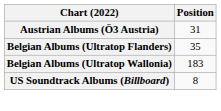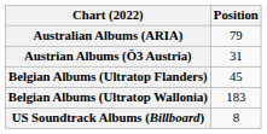 <table class="wikitable sortable plainrowheaders" style="text-align:center">
 <tr>
 <th scope="col">Chart (2022)</th>
 <th scope="col">Position</th>
+</tr>
+<tr>
+<th scope="row">Australian Albums (ARIA)</th>
+<td>79</td>
 </tr>
 <tr>
 <th scope="row">Austrian Albums (Ö3 Austria)</th>
 <td>31</td>
 </tr>
 <tr>
 <th scope="row">Belgian Albums (Ultratop Flanders)</th>
-<td>35</td>
+<td>45</td>
 </tr>
 <tr>
 <th scope="row">Belgian Albums (Ultratop Wallonia)</th>
 <td>183</td>
 </tr>
 <tr>
 <th scope="row">US Soundtrack Albums (<em>Billboard</em>)</th>
 <td>8</td>
 </tr>
 </table>
